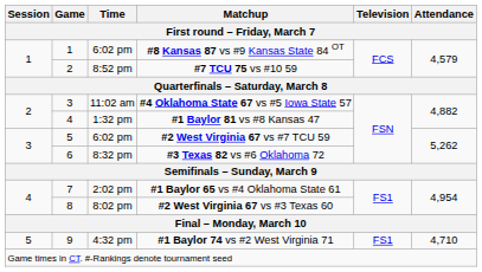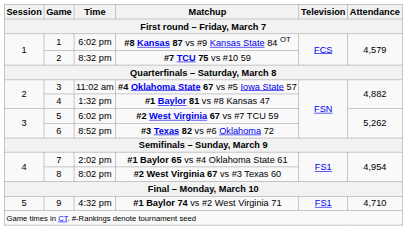 <table class="wikitable" style="white-space:nowrap; font-size:90%;text-align:center">
 <tr>
 <th>Session</th>
 <th>Game</th>
 <th>Time</th>
 <th>Matchup</th>
 <th>Television</th>
 <th>Attendance</th>
 </tr>
 <tr>
 <th colspan=6>First round – Friday, March 7</th>
 </tr>
 <tr>
 <td rowspan=2>1</td>
 <td>1</td>
 <td>6:02 pm</td>
 <td><strong>#8 <a href='#'>Kansas</a> 87</strong> vs #9 <a href='#'>Kansas State</a> 84 <sup>OT</sup></td>
 <td rowspan=2><a href='#'>FCS</a></td>
 <td rowspan=2>4,579</td>
 </tr>
 <tr>
 <td>2</td>
-<td>8:52 pm</td>
+<td>8:32 pm</td>
 <td><strong>#7 <a href='#'>TCU</a> 75</strong> vs #10  59</td>
 </tr>
 <tr>
 <th colspan=6>Quarterfinals – Saturday, March 8</th>
 </tr>
 <tr>
 <td rowspan=2>2</td>
 <td>3</td>
 <td>11:02 am</td>
 <td><strong>#4 <a href='#'>Oklahoma State</a> 67</strong> vs #5 <a href='#'>Iowa State</a> 57</td>
 <td rowspan=4><a href='#'>FSN</a></td>
 <td rowspan=2>4,882</td>
 </tr>
 <tr>
 <td>4</td>
 <td>1:32 pm</td>
 <td><strong>#1 <a href='#'>Baylor</a> 81</strong> vs #8 Kansas 47</td>
 </tr>
 <tr>
 <td rowspan=2>3</td>
 <td>5</td>
 <td>6:02 pm</td>
 <td><strong>#2 <a href='#'>West Virginia</a> 67</strong> vs #7 TCU 59</td>
 <td rowspan=2>5,262</td>
 </tr>
 <tr>
 <td>6</td>
-<td>8:32 pm</td>
+<td>8:52 pm</td>
 <td><strong>#3 <a href='#'>Texas</a> 82</strong> vs #6 <a href='#'>Oklahoma</a> 72</td>
 </tr>
 <tr>
 <th colspan=6>Semifinals – Sunday, March 9</th>
 </tr>
 <tr>
 <td rowspan=2>4</td>
 <td>7</td>
 <td>2:02 pm</td>
 <td><strong>#1 Baylor 65</strong> vs #4 Oklahoma State 61</td>
 <td rowspan=2><a href='#'>FS1</a></td>
 <td rowspan=2>4,954</td>
 </tr>
 <tr>
 <td>8</td>
 <td>8:02 pm</td>
 <td><strong>#2 West Virginia 67</strong> vs #3 Texas 60</td>
 </tr>
 <tr>
 <th colspan=6>Final – Monday, March 10</th>
 </tr>
 <tr>
 <td>5</td>
 <td>9</td>
 <td>4:32 pm</td>
 <td><strong>#1 Baylor 74</strong> vs #2 West Virginia 71</td>
 <td><a href='#'>FS1</a></td>
 <td>4,710</td>
 </tr>
 <tr align=left>
 <td colspan=6><small>Game times in <a href='#'>CT</a>. #-Rankings denote tournament seed</small></td>
 </tr>
 </table>
